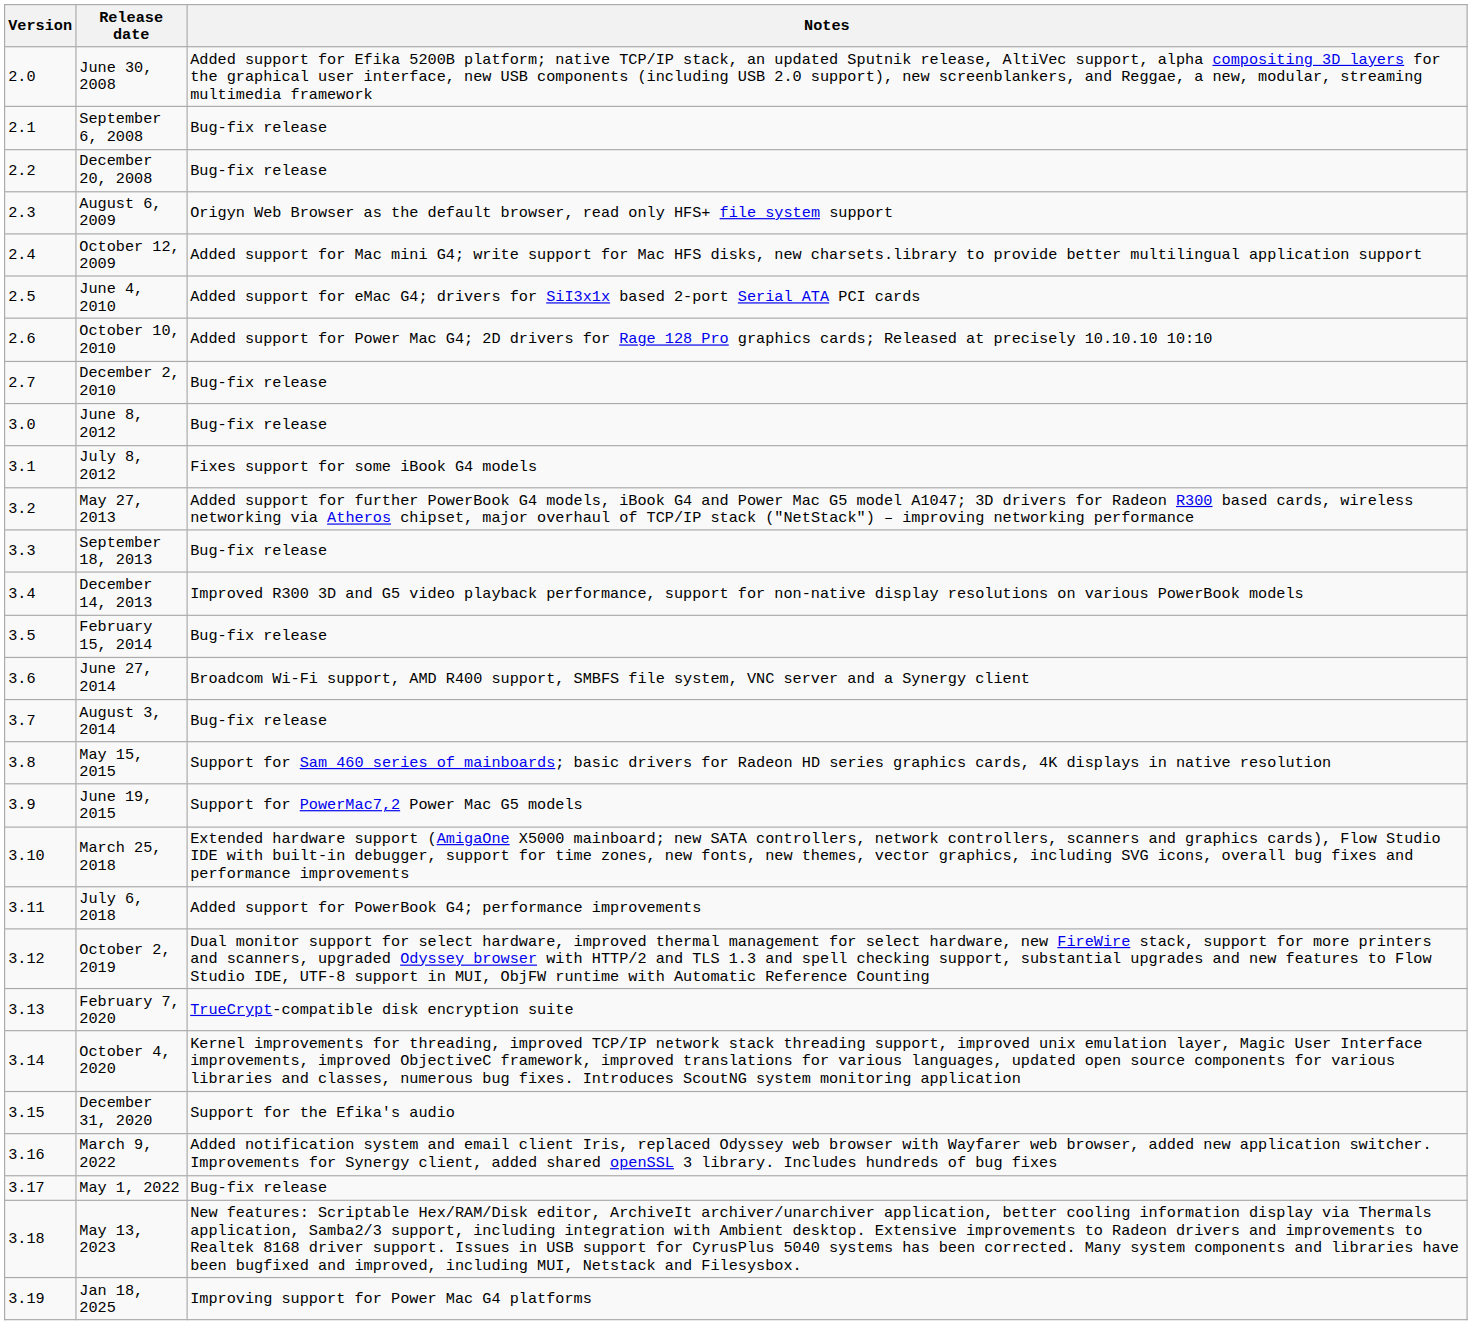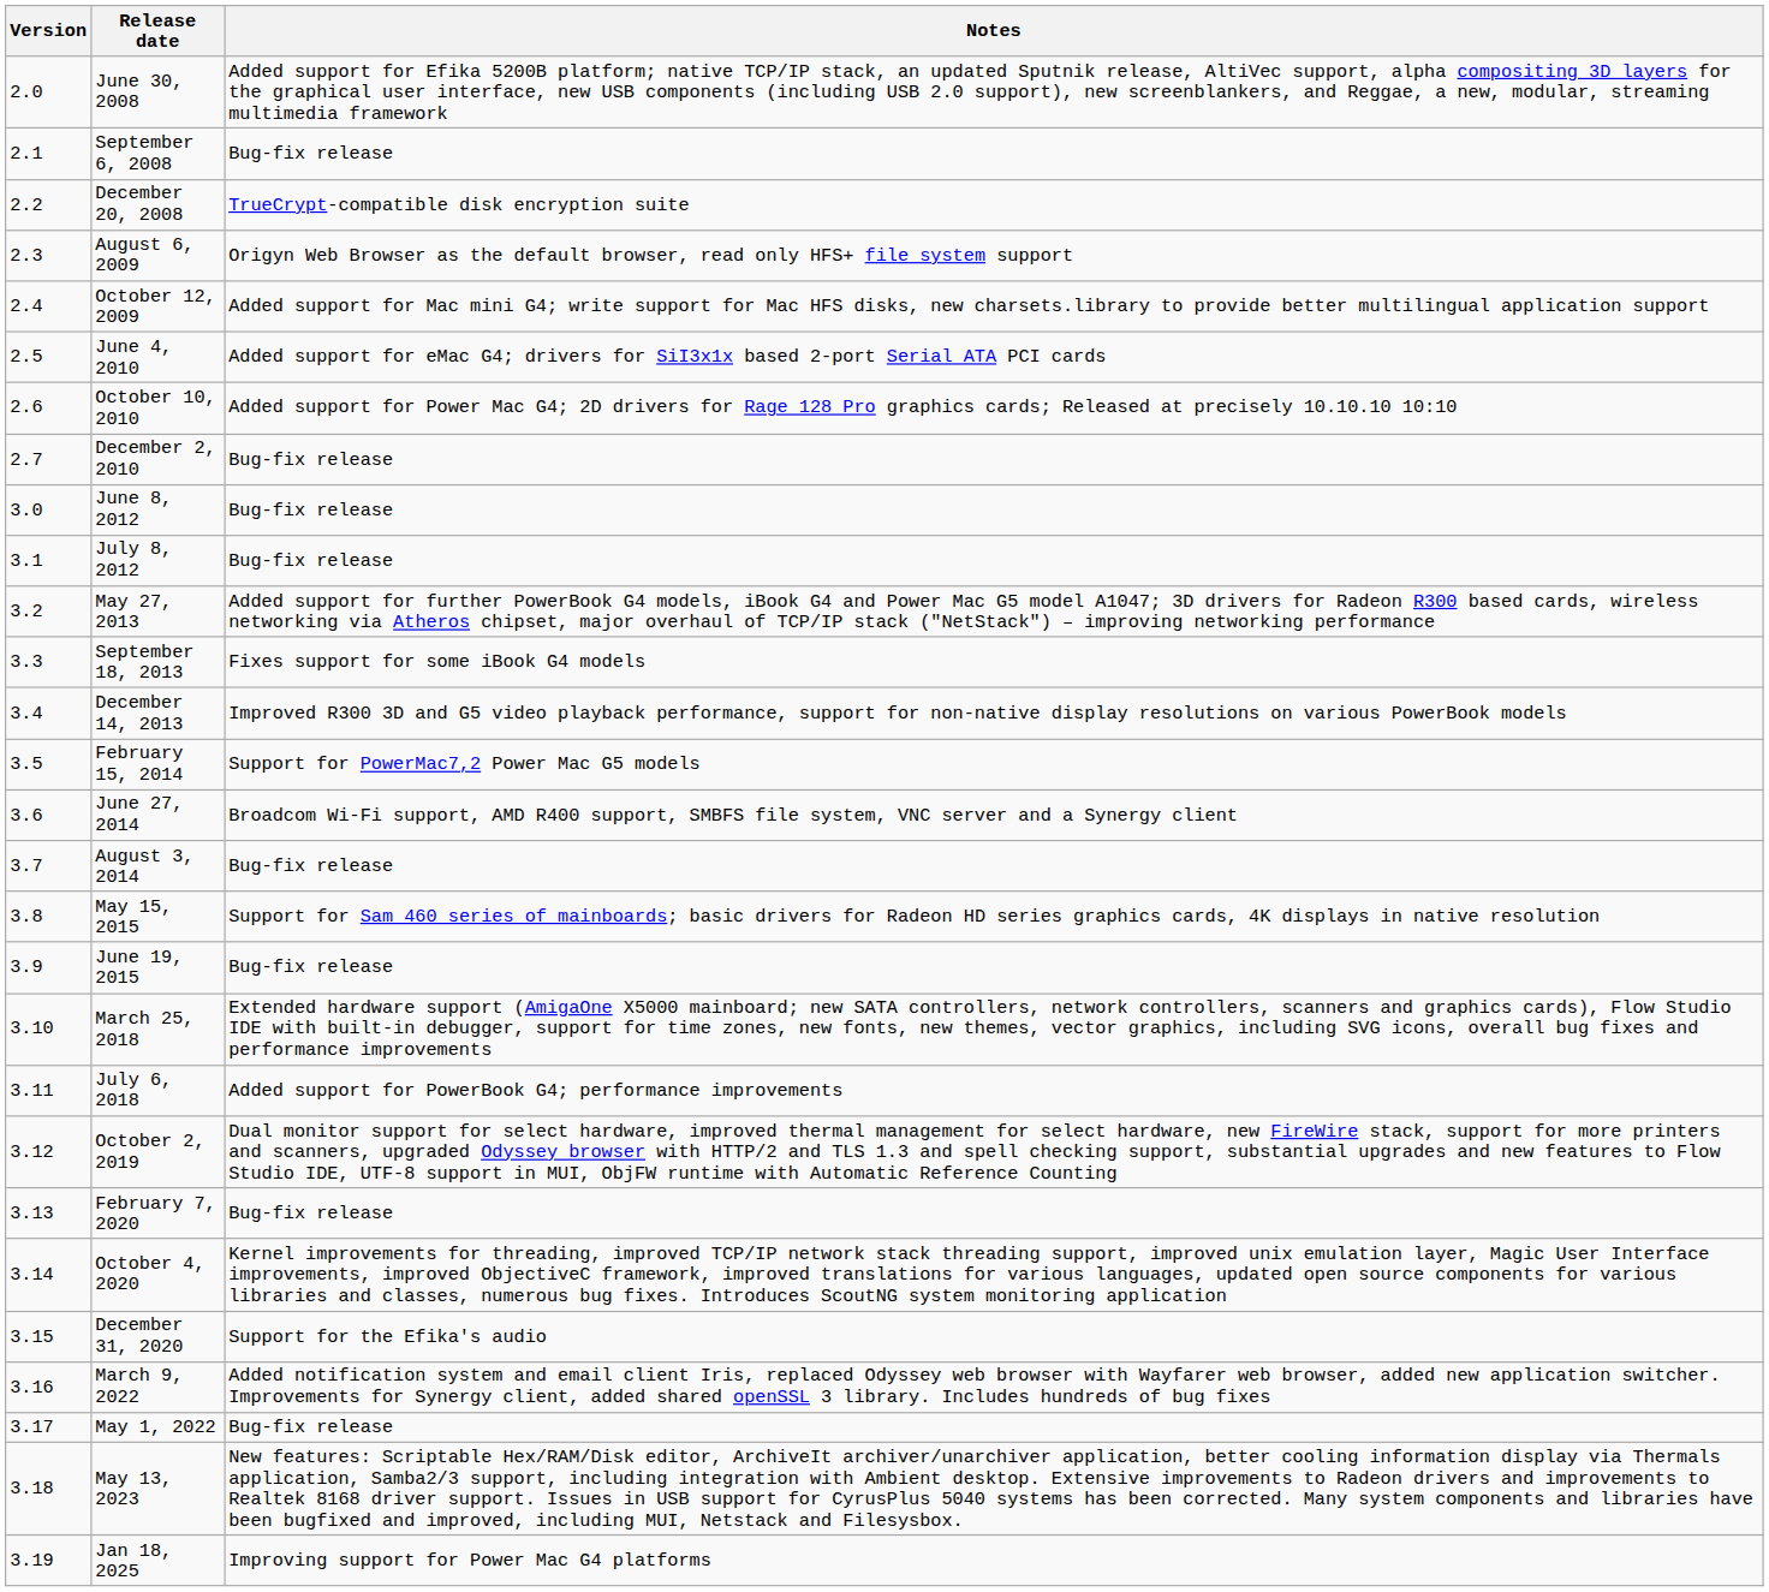 <table class="wikitable">
 <tr>
 <th>Version</th>
 <th>Release date</th>
 <th>Notes</th>
 </tr>
 <tr>
 <td>2.0</td>
 <td>June 30, 2008</td>
 <td>Added support for Efika 5200B platform; native TCP/IP stack, an updated Sputnik release, AltiVec support, alpha <a href='#'>compositing 3D layers</a> for the graphical user interface, new USB components (including USB 2.0 support), new screenblankers, and Reggae, a new, modular, streaming multimedia framework</td>
 </tr>
 <tr>
 <td>2.1</td>
 <td>September 6, 2008</td>
 <td>Bug-fix release</td>
 </tr>
 <tr>
 <td>2.2</td>
 <td>December 20, 2008</td>
-<td>Bug-fix release</td>
+<td><a href='#'>TrueCrypt</a>-compatible disk encryption suite</td>
 </tr>
 <tr>
 <td>2.3</td>
 <td>August 6, 2009</td>
 <td>Origyn Web Browser as the default browser, read only HFS+ <a href='#'>file system</a> support</td>
 </tr>
 <tr>
 <td>2.4</td>
 <td>October 12, 2009</td>
 <td>Added support for Mac mini G4; write support for Mac HFS disks, new charsets.library to provide better multilingual application support</td>
 </tr>
 <tr>
 <td>2.5</td>
 <td>June 4, 2010</td>
 <td>Added support for eMac G4; drivers for <a href='#'>SiI3x1x</a> based 2-port <a href='#'>Serial ATA</a> PCI cards</td>
 </tr>
 <tr>
 <td>2.6</td>
 <td>October 10, 2010</td>
 <td>Added support for Power Mac G4; 2D drivers for <a href='#'>Rage 128 Pro</a> graphics cards; Released at precisely 10.10.10 10:10</td>
 </tr>
 <tr>
 <td>2.7</td>
 <td>December 2, 2010</td>
 <td>Bug-fix release</td>
 </tr>
 <tr>
 <td>3.0</td>
 <td>June 8, 2012</td>
 <td>Bug-fix release</td>
 </tr>
 <tr>
 <td>3.1</td>
 <td>July 8, 2012</td>
-<td>Fixes support for some iBook G4 models</td>
+<td>Bug-fix release</td>
 </tr>
 <tr>
 <td>3.2</td>
 <td>May 27, 2013</td>
 <td>Added support for further PowerBook G4 models, iBook G4 and Power Mac G5 model A1047; 3D drivers for Radeon <a href='#'>R300</a> based cards, wireless networking via <a href='#'>Atheros</a> chipset, major overhaul of TCP/IP stack ("NetStack") – improving networking performance</td>
 </tr>
 <tr>
 <td>3.3</td>
 <td>September 18, 2013</td>
-<td>Bug-fix release</td>
+<td>Fixes support for some iBook G4 models</td>
 </tr>
 <tr>
 <td>3.4</td>
 <td>December 14, 2013</td>
 <td>Improved R300 3D and G5 video playback performance, support for non-native display resolutions on various PowerBook models</td>
 </tr>
 <tr>
 <td>3.5</td>
 <td>February 15, 2014</td>
-<td>Bug-fix release</td>
+<td>Support for <a href='#'>PowerMac7,2</a> Power Mac G5 models</td>
 </tr>
 <tr>
 <td>3.6</td>
 <td>June 27, 2014</td>
 <td>Broadcom Wi-Fi support, AMD R400 support, SMBFS file system, VNC server and a Synergy client</td>
 </tr>
 <tr>
 <td>3.7</td>
 <td>August 3, 2014</td>
 <td>Bug-fix release</td>
 </tr>
 <tr>
 <td>3.8</td>
 <td>May 15, 2015</td>
 <td>Support for <a href='#'>Sam 460 series of mainboards</a>; basic drivers for Radeon HD series graphics cards, 4K displays in native resolution</td>
 </tr>
 <tr>
 <td>3.9</td>
 <td>June 19, 2015</td>
-<td>Support for <a href='#'>PowerMac7,2</a> Power Mac G5 models</td>
+<td>Bug-fix release</td>
 </tr>
 <tr>
 <td>3.10</td>
 <td>March 25, 2018</td>
 <td>Extended hardware support (<a href='#'>AmigaOne</a> X5000 mainboard; new SATA controllers, network controllers, scanners and graphics cards), Flow Studio IDE with built-in debugger, support for time zones, new fonts, new themes, vector graphics, including SVG icons, overall bug fixes and performance improvements</td>
 </tr>
 <tr>
 <td>3.11</td>
 <td>July 6, 2018</td>
 <td>Added support for PowerBook G4; performance improvements</td>
 </tr>
 <tr>
 <td>3.12</td>
 <td>October 2, 2019</td>
 <td>Dual monitor support for select hardware, improved thermal management for select hardware, new <a href='#'>FireWire</a> stack, support for more printers and scanners, upgraded <a href='#'>Odyssey browser</a> with HTTP/2 and TLS 1.3 and spell checking support, substantial upgrades and new features to Flow Studio IDE, UTF-8 support in MUI, ObjFW runtime with Automatic Reference Counting</td>
 </tr>
 <tr>
 <td>3.13</td>
 <td>February 7, 2020</td>
-<td><a href='#'>TrueCrypt</a>-compatible disk encryption suite</td>
+<td>Bug-fix release</td>
 </tr>
 <tr>
 <td>3.14</td>
 <td>October 4, 2020</td>
 <td>Kernel improvements for threading, improved TCP/IP network stack threading support, improved unix emulation layer, Magic User Interface improvements, improved ObjectiveC framework, improved translations for various languages, updated open source components for various libraries and classes, numerous bug fixes. Introduces ScoutNG system monitoring application</td>
 </tr>
 <tr>
 <td>3.15</td>
 <td>December 31, 2020</td>
 <td>Support for the Efika's audio</td>
 </tr>
 <tr>
 <td>3.16</td>
 <td>March 9, 2022</td>
 <td>Added notification system and email client Iris, replaced Odyssey web browser with Wayfarer web browser, added new application switcher. Improvements for Synergy client, added shared <a href='#'>openSSL</a> 3 library. Includes hundreds of bug fixes</td>
 </tr>
 <tr>
 <td>3.17</td>
 <td>May 1, 2022</td>
 <td>Bug-fix release</td>
 </tr>
 <tr>
 <td>3.18</td>
 <td>May 13, 2023</td>
 <td>New features: Scriptable Hex/RAM/Disk editor, ArchiveIt archiver/unarchiver application, better cooling information display via Thermals application, Samba2/3 support, including integration with Ambient desktop. Extensive improvements to Radeon drivers and improvements to Realtek 8168 driver support. Issues in USB support for CyrusPlus 5040 systems has been corrected. Many system components and libraries have been bugfixed and improved, including MUI, Netstack and Filesysbox.</td>
 </tr>
 <tr>
 <td>3.19</td>
 <td>Jan 18, 2025</td>
 <td>Improving support for Power Mac G4 platforms</td>
 </tr>
 </table>
